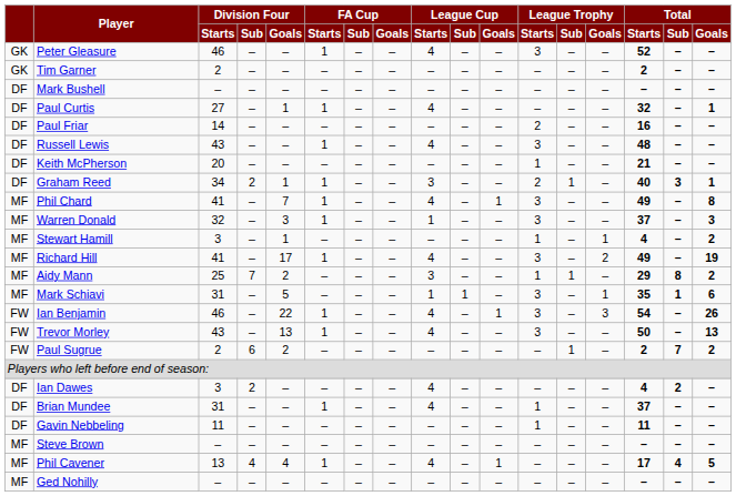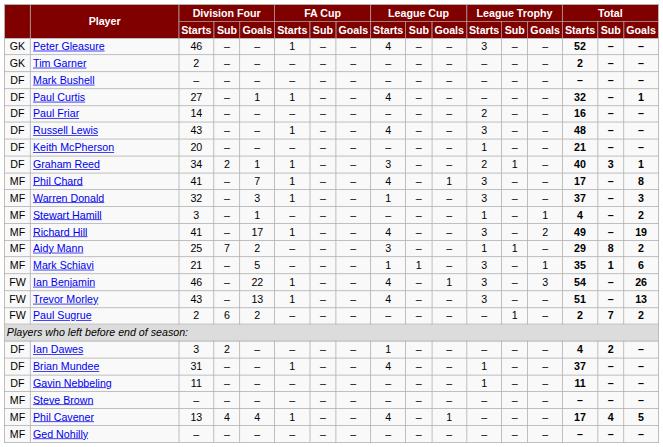 <table class="wikitable"  style="text-align:center; font-size:90%; width:70%;">
 <tr>
 <th rowspan="2" style="background:maroon; color:white;  width: 4%"></th>
 <th rowspan="2" style="background:maroon; color:white; ">Player</th>
 <th colspan="3" style="background:maroon; color:white; ">Division Four</th>
 <th colspan="3" style="background:maroon; color:white; ">FA Cup</th>
 <th colspan="3" style="background:maroon; color:white; ">League Cup</th>
 <th colspan="3" style="background:maroon; color:white; ">League Trophy</th>
 <th colspan="3" style="background:maroon; color:white; ">Total</th>
 </tr>
 <tr>
 <th style="background:maroon; color:white;  width: 4%;">Starts</th>
 <th style="background:maroon; color:white;  width: 4%;">Sub</th>
 <th style="background:maroon; color:white;  width: 4%;">Goals</th>
 <th style="background:maroon; color:white;  width: 4%;">Starts</th>
 <th style="background:maroon; color:white;  width: 4%;">Sub</th>
 <th style="background:maroon; color:white;  width: 4%;">Goals</th>
 <th style="background:maroon; color:white;  width: 4%;">Starts</th>
 <th style="background:maroon; color:white;  width: 4%;">Sub</th>
 <th style="background:maroon; color:white;  width: 4%;">Goals</th>
 <th style="background:maroon; color:white;  width: 4%;">Starts</th>
 <th style="background:maroon; color:white;  width: 4%;">Sub</th>
 <th style="background:maroon; color:white;  width: 4%;">Goals</th>
 <th style="background:maroon; color:white;  width: 4%;">Starts</th>
 <th style="background:maroon; color:white;  width: 4%;">Sub</th>
 <th style="background:maroon; color:white;  width: 4%;">Goals</th>
 </tr>
 <tr>
 <td>GK</td>
 <td style="text-align:left;"><a href='#'>Peter Gleasure</a></td>
 <td>46</td>
 <td>–</td>
 <td>–</td>
 <td>1</td>
 <td>–</td>
 <td>–</td>
 <td>4</td>
 <td>–</td>
 <td>–</td>
 <td>3</td>
 <td>–</td>
 <td>–</td>
 <td><strong>52</strong></td>
 <td><strong>–</strong></td>
 <td><strong>–</strong></td>
 </tr>
 <tr>
 <td>GK</td>
 <td style="text-align:left;"><a href='#'>Tim Garner</a></td>
 <td>2</td>
 <td>–</td>
 <td>–</td>
 <td>–</td>
 <td>–</td>
 <td>–</td>
 <td>–</td>
 <td>–</td>
 <td>–</td>
 <td>–</td>
 <td>–</td>
 <td>–</td>
 <td><strong>2</strong></td>
 <td><strong>–</strong></td>
 <td><strong>–</strong></td>
 </tr>
 <tr>
 <td>DF</td>
 <td style="text-align:left;"><a href='#'>Mark Bushell</a></td>
 <td>–</td>
 <td>–</td>
 <td>–</td>
 <td>–</td>
 <td>–</td>
 <td>–</td>
 <td>–</td>
 <td>–</td>
 <td>–</td>
 <td>–</td>
 <td>–</td>
 <td>–</td>
 <td><strong>–</strong></td>
 <td><strong>–</strong></td>
 <td><strong>–</strong></td>
 </tr>
 <tr>
 <td>DF</td>
 <td style="text-align:left;"><a href='#'>Paul Curtis</a></td>
 <td>27</td>
 <td>–</td>
 <td>1</td>
 <td>1</td>
 <td>–</td>
 <td>–</td>
 <td>4</td>
 <td>–</td>
 <td>–</td>
 <td>–</td>
 <td>–</td>
 <td>–</td>
 <td><strong>32</strong></td>
 <td><strong>–</strong></td>
 <td><strong>1</strong></td>
 </tr>
 <tr>
 <td>DF</td>
 <td style="text-align:left;"><a href='#'>Paul Friar</a></td>
 <td>14</td>
 <td>–</td>
 <td>–</td>
 <td>–</td>
 <td>–</td>
 <td>–</td>
 <td>–</td>
 <td>–</td>
 <td>–</td>
 <td>2</td>
 <td>–</td>
 <td>–</td>
 <td><strong>16</strong></td>
 <td><strong>–</strong></td>
 <td><strong>–</strong></td>
 </tr>
 <tr>
 <td>DF</td>
 <td style="text-align:left;"><a href='#'>Russell Lewis</a></td>
 <td>43</td>
 <td>–</td>
 <td>–</td>
 <td>1</td>
 <td>–</td>
 <td>–</td>
 <td>4</td>
 <td>–</td>
 <td>–</td>
 <td>3</td>
 <td>–</td>
 <td>–</td>
 <td><strong>48</strong></td>
 <td><strong>–</strong></td>
 <td><strong>–</strong></td>
 </tr>
 <tr>
 <td>DF</td>
 <td style="text-align:left;"><a href='#'>Keith McPherson</a></td>
 <td>20</td>
 <td>–</td>
 <td>–</td>
 <td>–</td>
 <td>–</td>
 <td>–</td>
 <td>–</td>
 <td>–</td>
 <td>–</td>
 <td>1</td>
 <td>–</td>
 <td>–</td>
 <td><strong>21</strong></td>
 <td><strong>–</strong></td>
 <td><strong>–</strong></td>
 </tr>
 <tr>
 <td>DF</td>
 <td style="text-align:left;"><a href='#'>Graham Reed</a></td>
 <td>34</td>
 <td>2</td>
 <td>1</td>
 <td>1</td>
 <td>–</td>
 <td>–</td>
 <td>3</td>
 <td>–</td>
 <td>–</td>
 <td>2</td>
 <td>1</td>
 <td>–</td>
 <td><strong>40</strong></td>
 <td><strong>3</strong></td>
 <td><strong>1</strong></td>
 </tr>
 <tr>
 <td>MF</td>
 <td style="text-align:left;"><a href='#'>Phil Chard</a></td>
 <td>41</td>
 <td>–</td>
 <td>7</td>
 <td>1</td>
 <td>–</td>
 <td>–</td>
 <td>4</td>
 <td>–</td>
 <td>1</td>
 <td>3</td>
 <td>–</td>
 <td>–</td>
-<td><strong>49</strong></td>
+<td><strong>17</strong></td>
 <td><strong>–</strong></td>
 <td><strong>8</strong></td>
 </tr>
 <tr>
 <td>MF</td>
 <td style="text-align:left;"><a href='#'>Warren Donald</a></td>
 <td>32</td>
 <td>–</td>
 <td>3</td>
 <td>1</td>
 <td>–</td>
 <td>–</td>
 <td>1</td>
 <td>–</td>
 <td>–</td>
 <td>3</td>
 <td>–</td>
 <td>–</td>
 <td><strong>37</strong></td>
 <td><strong>–</strong></td>
 <td><strong>3</strong></td>
 </tr>
 <tr>
 <td>MF</td>
 <td style="text-align:left;"><a href='#'>Stewart Hamill</a></td>
 <td>3</td>
 <td>–</td>
 <td>1</td>
 <td>–</td>
 <td>–</td>
 <td>–</td>
 <td>–</td>
 <td>–</td>
 <td>–</td>
 <td>1</td>
 <td>–</td>
 <td>1</td>
 <td><strong>4</strong></td>
 <td><strong>–</strong></td>
 <td><strong>2</strong></td>
 </tr>
 <tr>
 <td>MF</td>
 <td style="text-align:left;"><a href='#'>Richard Hill</a></td>
 <td>41</td>
 <td>–</td>
 <td>17</td>
 <td>1</td>
 <td>–</td>
 <td>–</td>
 <td>4</td>
 <td>–</td>
 <td>–</td>
 <td>3</td>
 <td>–</td>
 <td>2</td>
 <td><strong>49</strong></td>
 <td><strong>–</strong></td>
 <td><strong>19</strong></td>
 </tr>
 <tr>
 <td>MF</td>
 <td style="text-align:left;"><a href='#'>Aidy Mann</a></td>
 <td>25</td>
 <td>7</td>
 <td>2</td>
 <td>–</td>
 <td>–</td>
 <td>–</td>
 <td>3</td>
 <td>–</td>
 <td>–</td>
 <td>1</td>
 <td>1</td>
 <td>–</td>
 <td><strong>29</strong></td>
 <td><strong>8</strong></td>
 <td><strong>2</strong></td>
 </tr>
 <tr>
 <td>MF</td>
 <td style="text-align:left;"><a href='#'>Mark Schiavi</a></td>
-<td>31</td>
+<td>21</td>
 <td>–</td>
 <td>5</td>
 <td>–</td>
 <td>–</td>
 <td>–</td>
 <td>1</td>
 <td>1</td>
 <td>–</td>
 <td>3</td>
 <td>–</td>
 <td>1</td>
 <td><strong>35</strong></td>
 <td><strong>1</strong></td>
 <td><strong>6</strong></td>
 </tr>
 <tr>
 <td>FW</td>
 <td style="text-align:left;"><a href='#'>Ian Benjamin</a></td>
 <td>46</td>
 <td>–</td>
 <td>22</td>
 <td>1</td>
 <td>–</td>
 <td>–</td>
 <td>4</td>
 <td>–</td>
 <td>1</td>
 <td>3</td>
 <td>–</td>
 <td>3</td>
 <td><strong>54</strong></td>
 <td><strong>–</strong></td>
 <td><strong>26</strong></td>
 </tr>
 <tr>
 <td>FW</td>
 <td style="text-align:left;"><a href='#'>Trevor Morley</a></td>
 <td>43</td>
 <td>–</td>
 <td>13</td>
 <td>1</td>
 <td>–</td>
 <td>–</td>
 <td>4</td>
 <td>–</td>
 <td>–</td>
 <td>3</td>
 <td>–</td>
 <td>–</td>
-<td><strong>50</strong></td>
+<td><strong>51</strong></td>
 <td><strong>–</strong></td>
 <td><strong>13</strong></td>
 </tr>
 <tr>
 <td>FW</td>
 <td style="text-align:left;"><a href='#'>Paul Sugrue</a></td>
 <td>2</td>
 <td>6</td>
 <td>2</td>
 <td>–</td>
 <td>–</td>
 <td>–</td>
 <td>–</td>
 <td>–</td>
 <td>–</td>
 <td>–</td>
 <td>1</td>
 <td>–</td>
 <td><strong>2</strong></td>
 <td><strong>7</strong></td>
 <td><strong>2</strong></td>
 </tr>
 <tr>
 <td colspan="20" style="background:#dcdcdc; text-align:left;"><em>Players who left before end of season:</em></td>
 </tr>
 <tr>
 <td>DF</td>
 <td style="text-align:left;"><a href='#'>Ian Dawes</a></td>
 <td>3</td>
 <td>2</td>
 <td>–</td>
 <td>–</td>
 <td>–</td>
 <td>–</td>
-<td>4</td>
+<td>1</td>
 <td>–</td>
 <td>–</td>
 <td>–</td>
 <td>–</td>
 <td>–</td>
 <td><strong>4</strong></td>
 <td><strong>2</strong></td>
 <td><strong>–</strong></td>
 </tr>
 <tr>
 <td>DF</td>
 <td style="text-align:left;"><a href='#'>Brian Mundee</a></td>
 <td>31</td>
 <td>–</td>
 <td>–</td>
 <td>1</td>
 <td>–</td>
 <td>–</td>
 <td>4</td>
 <td>–</td>
 <td>–</td>
 <td>1</td>
 <td>–</td>
 <td>–</td>
 <td><strong>37</strong></td>
 <td><strong>–</strong></td>
 <td><strong>–</strong></td>
 </tr>
 <tr>
 <td>DF</td>
 <td style="text-align:left;"><a href='#'>Gavin Nebbeling</a></td>
 <td>11</td>
 <td>–</td>
 <td>–</td>
 <td>–</td>
 <td>–</td>
 <td>–</td>
 <td>–</td>
 <td>–</td>
 <td>–</td>
 <td>1</td>
 <td>–</td>
 <td>–</td>
 <td><strong>11</strong></td>
 <td><strong>–</strong></td>
 <td><strong>–</strong></td>
 </tr>
 <tr>
 <td>MF</td>
 <td style="text-align:left;"><a href='#'>Steve Brown</a></td>
 <td>–</td>
 <td>–</td>
 <td>–</td>
 <td>–</td>
 <td>–</td>
 <td>–</td>
 <td>–</td>
 <td>–</td>
 <td>–</td>
 <td>–</td>
 <td>–</td>
 <td>–</td>
 <td><strong>–</strong></td>
 <td><strong>–</strong></td>
 <td><strong>–</strong></td>
 </tr>
 <tr>
 <td>MF</td>
 <td style="text-align:left;"><a href='#'>Phil Cavener</a></td>
 <td>13</td>
 <td>4</td>
 <td>4</td>
 <td>1</td>
 <td>–</td>
 <td>–</td>
 <td>4</td>
 <td>–</td>
 <td>1</td>
 <td>–</td>
 <td>–</td>
 <td>–</td>
 <td><strong>17</strong></td>
 <td><strong>4</strong></td>
 <td><strong>5</strong></td>
 </tr>
 <tr>
 <td>MF</td>
 <td style="text-align:left;"><a href='#'>Ged Nohilly</a></td>
 <td>–</td>
 <td>–</td>
 <td>–</td>
 <td>–</td>
 <td>–</td>
 <td>–</td>
 <td>–</td>
 <td>–</td>
 <td>–</td>
 <td>–</td>
 <td>–</td>
 <td>–</td>
 <td><strong>–</strong></td>
 <td><strong>–</strong></td>
 <td><strong>–</strong></td>
 </tr>
 </table>
